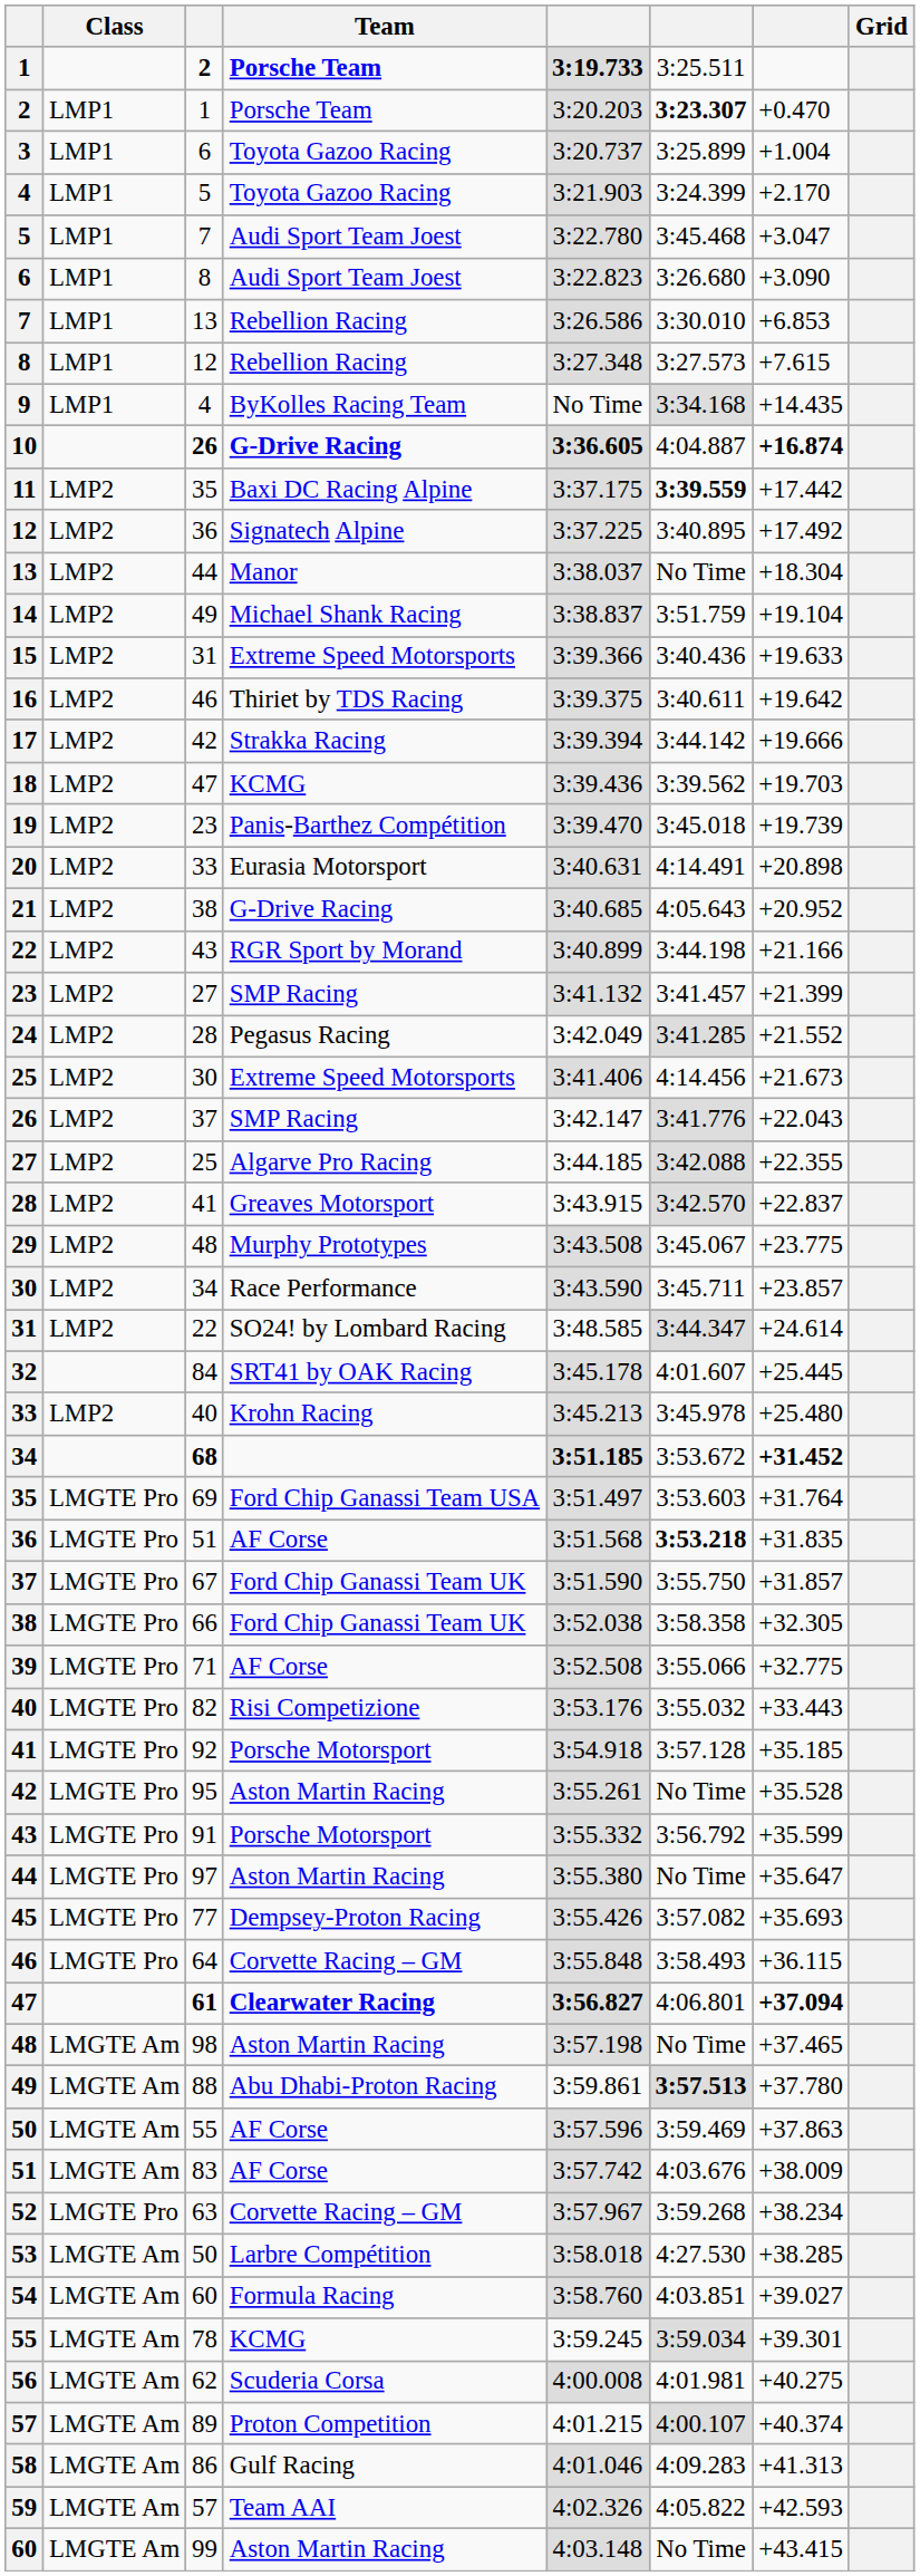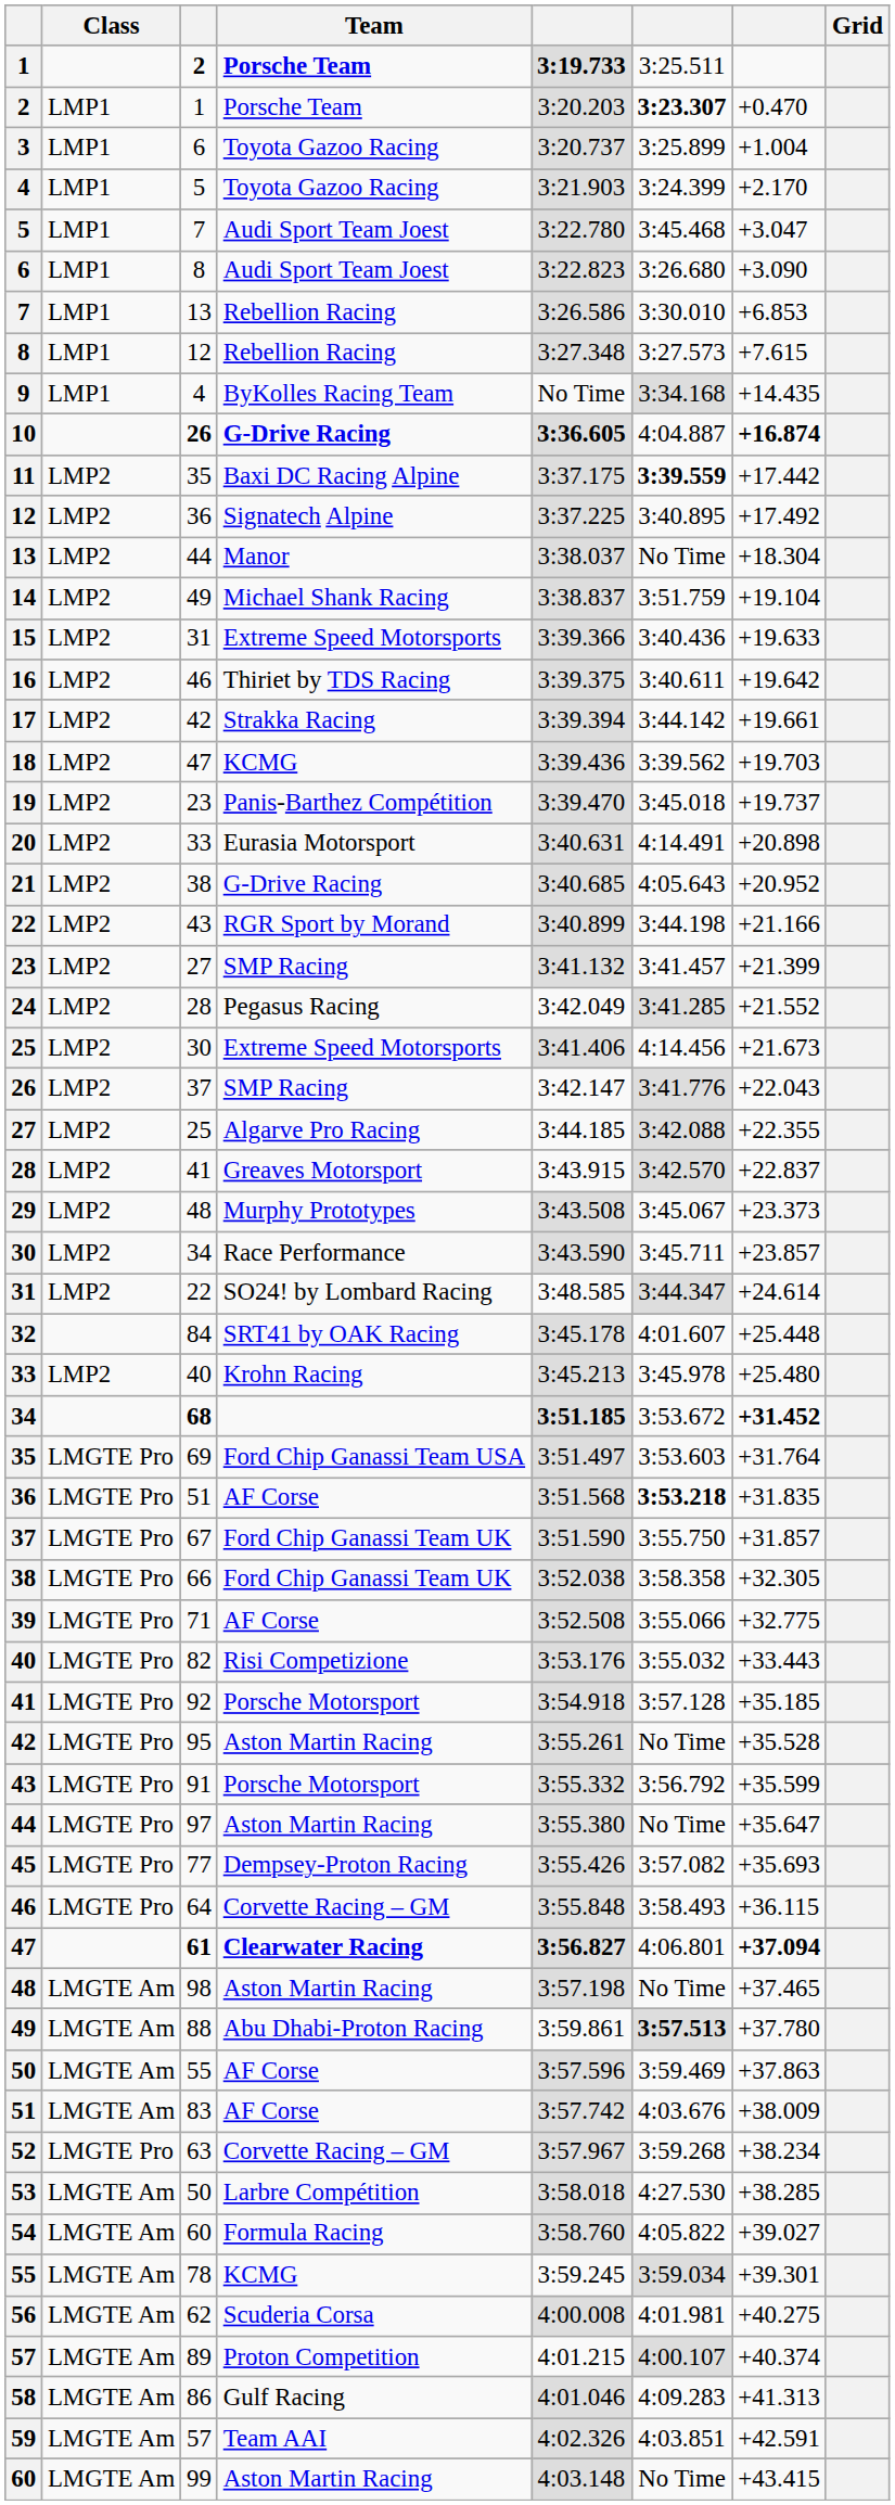 <table class="wikitable sortable" style="font-size: 85%;">
 <tr>
 <th scope=col></th>
 <th scope=col>Class</th>
 <th scope=col></th>
 <th scope=col>Team</th>
 <th scope=col></th>
 <th scope=col></th>
 <th scope=col></th>
 <th scope=col>Grid</th>
 </tr>
 <tr>
 <th scope=row>1</th>
 <td></td>
 <td align="center"><strong>2</strong></td>
 <td><strong><a href='#'>Porsche Team</a></strong></td>
 <td align="center" style="background:#ddd;"><strong>3:19.733</strong></td>
 <td align="center">3:25.511</td>
 <td></td>
 <th></th>
 </tr>
 <tr>
 <th scope=row>2</th>
 <td>LMP1</td>
 <td align="center">1</td>
 <td><a href='#'>Porsche Team</a></td>
 <td align="center" style="background:#ddd;">3:20.203</td>
 <td align="center"><strong>3:23.307</strong></td>
 <td>+0.470</td>
 <th></th>
 </tr>
 <tr>
 <th scope=row>3</th>
 <td>LMP1</td>
 <td align="center">6</td>
 <td><a href='#'>Toyota Gazoo Racing</a></td>
 <td align="center" style="background:#ddd;">3:20.737</td>
 <td align="center">3:25.899</td>
 <td>+1.004</td>
 <th></th>
 </tr>
 <tr>
 <th scope=row>4</th>
 <td>LMP1</td>
 <td align="center">5</td>
 <td><a href='#'>Toyota Gazoo Racing</a></td>
 <td align="center" style="background:#ddd;">3:21.903</td>
 <td align="center">3:24.399</td>
 <td>+2.170</td>
 <th></th>
 </tr>
 <tr>
 <th scope=row>5</th>
 <td>LMP1</td>
 <td align="center">7</td>
 <td><a href='#'>Audi Sport Team Joest</a></td>
 <td align="center" style="background:#ddd;">3:22.780</td>
 <td align="center">3:45.468</td>
 <td>+3.047</td>
 <th></th>
 </tr>
 <tr>
 <th scope=row>6</th>
 <td>LMP1</td>
 <td align="center">8</td>
 <td><a href='#'>Audi Sport Team Joest</a></td>
 <td align="center" style="background:#ddd;">3:22.823</td>
 <td align="center">3:26.680</td>
 <td>+3.090</td>
 <th></th>
 </tr>
 <tr>
 <th scope=row>7</th>
 <td>LMP1</td>
 <td align="center">13</td>
 <td><a href='#'>Rebellion Racing</a></td>
 <td align="center" style="background:#ddd;">3:26.586</td>
 <td align="center">3:30.010</td>
 <td>+6.853</td>
 <th></th>
 </tr>
 <tr>
 <th scope=row>8</th>
 <td>LMP1</td>
 <td align="center">12</td>
 <td><a href='#'>Rebellion Racing</a></td>
 <td align="center" style="background:#ddd;">3:27.348</td>
 <td align="center">3:27.573</td>
 <td>+7.615</td>
 <th></th>
 </tr>
 <tr>
 <th scope=row>9</th>
 <td>LMP1</td>
 <td align="center">4</td>
 <td><a href='#'>ByKolles Racing Team</a></td>
 <td align="center">No Time</td>
 <td align="center" style="background:#ddd;">3:34.168</td>
 <td>+14.435</td>
 <th></th>
 </tr>
 <tr>
 <th scope=row>10</th>
 <td></td>
 <td align="center"><strong>26</strong></td>
 <td><strong><a href='#'>G-Drive Racing</a></strong></td>
 <td align="center" style="background:#ddd;"><strong>3:36.605</strong></td>
 <td align="center">4:04.887</td>
 <td><strong>+16.874</strong></td>
 <th></th>
 </tr>
 <tr>
 <th scope=row>11</th>
 <td>LMP2</td>
 <td align="center">35</td>
 <td><a href='#'>Baxi DC Racing</a> <a href='#'>Alpine</a></td>
 <td align="center" style="background:#ddd;">3:37.175</td>
 <td align="center"><strong>3:39.559</strong></td>
 <td>+17.442</td>
 <th></th>
 </tr>
 <tr>
 <th scope=row>12</th>
 <td>LMP2</td>
 <td align="center">36</td>
 <td><a href='#'>Signatech</a> <a href='#'>Alpine</a></td>
 <td align="center" style="background:#ddd;">3:37.225</td>
 <td align="center">3:40.895</td>
 <td>+17.492</td>
 <th></th>
 </tr>
 <tr>
 <th scope=row>13</th>
 <td>LMP2</td>
 <td align="center">44</td>
 <td><a href='#'>Manor</a></td>
 <td align="center" style="background:#ddd;">3:38.037</td>
 <td align="center">No Time</td>
 <td>+18.304</td>
 <th></th>
 </tr>
 <tr>
 <th scope=row>14</th>
 <td>LMP2</td>
 <td align="center">49</td>
 <td><a href='#'>Michael Shank Racing</a></td>
 <td align="center" style="background:#ddd;">3:38.837</td>
 <td align="center">3:51.759</td>
 <td>+19.104</td>
 <th></th>
 </tr>
 <tr>
 <th scope=row>15</th>
 <td>LMP2</td>
 <td align="center">31</td>
 <td><a href='#'>Extreme Speed Motorsports</a></td>
 <td align="center" style="background:#ddd;">3:39.366</td>
 <td align="center">3:40.436</td>
 <td>+19.633</td>
 <th></th>
 </tr>
 <tr>
 <th scope=row>16</th>
 <td>LMP2</td>
 <td align="center">46</td>
 <td>Thiriet by <a href='#'>TDS Racing</a></td>
 <td align="center" style="background:#ddd;">3:39.375</td>
 <td align="center">3:40.611</td>
 <td>+19.642</td>
 <th></th>
 </tr>
 <tr>
 <th scope=row>17</th>
 <td>LMP2</td>
 <td align="center">42</td>
 <td><a href='#'>Strakka Racing</a></td>
 <td align="center" style="background:#ddd;">3:39.394</td>
 <td align="center">3:44.142</td>
-<td>+19.666</td>
+<td>+19.661</td>
 <th></th>
 </tr>
 <tr>
 <th scope=row>18</th>
 <td>LMP2</td>
 <td align="center">47</td>
 <td><a href='#'>KCMG</a></td>
 <td align="center" style="background:#ddd;">3:39.436</td>
 <td align="center">3:39.562</td>
 <td>+19.703</td>
 <th></th>
 </tr>
 <tr>
 <th scope=row>19</th>
 <td>LMP2</td>
 <td align="center">23</td>
 <td><a href='#'>Panis</a>-<a href='#'>Barthez Compétition</a></td>
 <td align="center" style="background:#ddd;">3:39.470</td>
 <td align="center">3:45.018</td>
-<td>+19.739</td>
+<td>+19.737</td>
 <th></th>
 </tr>
 <tr>
 <th scope=row>20</th>
 <td>LMP2</td>
 <td align="center">33</td>
 <td>Eurasia Motorsport</td>
 <td align="center" style="background:#ddd;">3:40.631</td>
 <td align="center">4:14.491</td>
 <td>+20.898</td>
 <th></th>
 </tr>
 <tr>
 <th scope=row>21</th>
 <td>LMP2</td>
 <td align="center">38</td>
 <td><a href='#'>G-Drive Racing</a></td>
 <td align="center" style="background:#ddd;">3:40.685</td>
 <td align="center">4:05.643</td>
 <td>+20.952</td>
 <th></th>
 </tr>
 <tr>
 <th scope=row>22</th>
 <td>LMP2</td>
 <td align="center">43</td>
 <td><a href='#'>RGR Sport by Morand</a></td>
 <td align="center" style="background:#ddd;">3:40.899</td>
 <td align="center">3:44.198</td>
 <td>+21.166</td>
 <th></th>
 </tr>
 <tr>
 <th scope=row>23</th>
 <td>LMP2</td>
 <td align="center">27</td>
 <td><a href='#'>SMP Racing</a></td>
 <td align="center" style="background:#ddd;">3:41.132</td>
 <td align="center">3:41.457</td>
 <td>+21.399</td>
 <th></th>
 </tr>
 <tr>
 <th scope=row>24</th>
 <td>LMP2</td>
 <td align="center">28</td>
 <td>Pegasus Racing</td>
 <td align="center">3:42.049</td>
 <td align="center" style="background:#ddd;">3:41.285</td>
 <td>+21.552</td>
 <th></th>
 </tr>
 <tr>
 <th scope=row>25</th>
 <td>LMP2</td>
 <td align="center">30</td>
 <td><a href='#'>Extreme Speed Motorsports</a></td>
 <td align="center" style="background:#ddd;">3:41.406</td>
 <td align="center">4:14.456</td>
 <td>+21.673</td>
 <th></th>
 </tr>
 <tr>
 <th scope=row>26</th>
 <td>LMP2</td>
 <td align="center">37</td>
 <td><a href='#'>SMP Racing</a></td>
 <td align="center">3:42.147</td>
 <td align="center" style="background:#ddd;">3:41.776</td>
 <td>+22.043</td>
 <th></th>
 </tr>
 <tr>
 <th scope=row>27</th>
 <td>LMP2</td>
 <td align="center">25</td>
 <td><a href='#'>Algarve Pro Racing</a></td>
 <td align="center">3:44.185</td>
 <td align="center" style="background:#ddd;">3:42.088</td>
 <td>+22.355</td>
 <th></th>
 </tr>
 <tr>
 <th scope=row>28</th>
 <td>LMP2</td>
 <td align="center">41</td>
 <td><a href='#'>Greaves Motorsport</a></td>
 <td align="center">3:43.915</td>
 <td align="center" style="background:#ddd;">3:42.570</td>
 <td>+22.837</td>
 <th></th>
 </tr>
 <tr>
 <th scope=row>29</th>
 <td>LMP2</td>
 <td align="center">48</td>
 <td><a href='#'>Murphy Prototypes</a></td>
 <td align="center" style="background:#ddd;">3:43.508</td>
 <td align="center">3:45.067</td>
-<td>+23.775</td>
+<td>+23.373</td>
 <th></th>
 </tr>
 <tr>
 <th scope=row>30</th>
 <td>LMP2</td>
 <td align="center">34</td>
 <td>Race Performance</td>
 <td align="center" style="background:#ddd;">3:43.590</td>
 <td align="center">3:45.711</td>
 <td>+23.857</td>
 <th></th>
 </tr>
 <tr>
 <th scope=row>31</th>
 <td>LMP2</td>
 <td align="center">22</td>
 <td>SO24! by Lombard Racing</td>
 <td align="center">3:48.585</td>
 <td align="center" style="background:#ddd;">3:44.347</td>
 <td>+24.614</td>
 <th></th>
 </tr>
 <tr>
 <th scope=row>32</th>
 <td></td>
 <td align="center">84</td>
 <td><a href='#'>SRT41 by OAK Racing</a></td>
 <td align="center" style="background:#ddd;">3:45.178</td>
 <td align="center">4:01.607</td>
-<td>+25.445</td>
+<td>+25.448</td>
 <th></th>
 </tr>
 <tr>
 <th scope=row>33</th>
 <td>LMP2</td>
 <td align="center">40</td>
 <td><a href='#'>Krohn Racing</a></td>
 <td align="center" style="background:#ddd;">3:45.213</td>
 <td align="center">3:45.978</td>
 <td>+25.480</td>
 <th></th>
 </tr>
 <tr>
 <th scope=row>34</th>
 <td></td>
 <td align="center"><strong>68</strong></td>
 <td></td>
 <td align="center" style="background:#ddd;"><strong>3:51.185</strong></td>
 <td align="center">3:53.672</td>
 <td><strong>+31.452</strong></td>
 <th></th>
 </tr>
 <tr>
 <th scope=row>35</th>
 <td>LMGTE Pro</td>
 <td align="center">69</td>
 <td><a href='#'>Ford Chip Ganassi Team USA</a></td>
 <td align="center" style="background:#ddd;">3:51.497</td>
 <td align="center">3:53.603</td>
 <td>+31.764</td>
 <th></th>
 </tr>
 <tr>
 <th scope=row>36</th>
 <td>LMGTE Pro</td>
 <td align="center">51</td>
 <td><a href='#'>AF Corse</a></td>
 <td align="center" style="background:#ddd;">3:51.568</td>
 <td align="center"><strong>3:53.218</strong></td>
 <td>+31.835</td>
 <th></th>
 </tr>
 <tr>
 <th scope=row>37</th>
 <td>LMGTE Pro</td>
 <td align="center">67</td>
 <td><a href='#'>Ford Chip Ganassi Team UK</a></td>
 <td align="center" style="background:#ddd;">3:51.590</td>
 <td align="center">3:55.750</td>
 <td>+31.857</td>
 <th></th>
 </tr>
 <tr>
 <th scope=row>38</th>
 <td>LMGTE Pro</td>
 <td align="center">66</td>
 <td><a href='#'>Ford Chip Ganassi Team UK</a></td>
 <td align="center" style="background:#ddd;">3:52.038</td>
 <td align="center">3:58.358</td>
 <td>+32.305</td>
 <th></th>
 </tr>
 <tr>
 <th scope=row>39</th>
 <td>LMGTE Pro</td>
 <td align="center">71</td>
 <td><a href='#'>AF Corse</a></td>
 <td align="center" style="background:#ddd;">3:52.508</td>
 <td align="center">3:55.066</td>
 <td>+32.775</td>
 <th></th>
 </tr>
 <tr>
 <th scope=row>40</th>
 <td>LMGTE Pro</td>
 <td align="center">82</td>
 <td><a href='#'>Risi Competizione</a></td>
 <td align="center" style="background:#ddd;">3:53.176</td>
 <td align="center">3:55.032</td>
 <td>+33.443</td>
 <th></th>
 </tr>
 <tr>
 <th scope=row>41</th>
 <td>LMGTE Pro</td>
 <td align="center">92</td>
 <td><a href='#'>Porsche Motorsport</a></td>
 <td align="center" style="background:#ddd;">3:54.918</td>
 <td align="center">3:57.128</td>
 <td>+35.185</td>
 <th></th>
 </tr>
 <tr>
 <th scope=row>42</th>
 <td>LMGTE Pro</td>
 <td align="center">95</td>
 <td><a href='#'>Aston Martin Racing</a></td>
 <td align="center" style="background:#ddd;">3:55.261</td>
 <td align="center">No Time</td>
 <td>+35.528</td>
 <th></th>
 </tr>
 <tr>
 <th scope=row>43</th>
 <td>LMGTE Pro</td>
 <td align="center">91</td>
 <td><a href='#'>Porsche Motorsport</a></td>
 <td align="center" style="background:#ddd;">3:55.332</td>
 <td align="center">3:56.792</td>
 <td>+35.599</td>
 <th></th>
 </tr>
 <tr>
 <th scope=row>44</th>
 <td>LMGTE Pro</td>
 <td align="center">97</td>
 <td><a href='#'>Aston Martin Racing</a></td>
 <td align="center" style="background:#ddd;">3:55.380</td>
 <td align="center">No Time</td>
 <td>+35.647</td>
 <th></th>
 </tr>
 <tr>
 <th scope=row>45</th>
 <td>LMGTE Pro</td>
 <td align="center">77</td>
 <td><a href='#'>Dempsey-Proton Racing</a></td>
 <td align="center" style="background:#ddd;">3:55.426</td>
 <td align="center">3:57.082</td>
 <td>+35.693</td>
 <th></th>
 </tr>
 <tr>
 <th scope=row>46</th>
 <td>LMGTE Pro</td>
 <td align="center">64</td>
 <td><a href='#'>Corvette Racing – GM</a></td>
 <td align="center" style="background:#ddd;">3:55.848</td>
 <td align="center">3:58.493</td>
 <td>+36.115</td>
 <th></th>
 </tr>
 <tr>
 <th scope=row>47</th>
 <td></td>
 <td align="center"><strong>61</strong></td>
 <td><strong><a href='#'>Clearwater Racing</a></strong></td>
 <td align="center" style="background:#ddd;"><strong>3:56.827</strong></td>
 <td align="center">4:06.801</td>
 <td><strong>+37.094</strong></td>
 <th></th>
 </tr>
 <tr>
 <th scope=row>48</th>
 <td>LMGTE Am</td>
 <td align="center">98</td>
 <td><a href='#'>Aston Martin Racing</a></td>
 <td align="center" style="background:#ddd;">3:57.198</td>
 <td align="center">No Time</td>
 <td>+37.465</td>
 <th></th>
 </tr>
 <tr>
 <th scope=row>49</th>
 <td>LMGTE Am</td>
 <td align="center">88</td>
 <td><a href='#'>Abu Dhabi-Proton Racing</a></td>
 <td align="center">3:59.861</td>
 <td align="center" style="background:#ddd;"><strong>3:57.513</strong></td>
 <td>+37.780</td>
 <th></th>
 </tr>
 <tr>
 <th scope=row>50</th>
 <td>LMGTE Am</td>
 <td align="center">55</td>
 <td><a href='#'>AF Corse</a></td>
 <td align="center" style="background:#ddd;">3:57.596</td>
 <td align="center">3:59.469</td>
 <td>+37.863</td>
 <th></th>
 </tr>
 <tr>
 <th scope=row>51</th>
 <td>LMGTE Am</td>
 <td align="center">83</td>
 <td><a href='#'>AF Corse</a></td>
 <td align="center" style="background:#ddd;">3:57.742</td>
 <td align="center">4:03.676</td>
 <td>+38.009</td>
 <th></th>
 </tr>
 <tr>
 <th scope=row>52</th>
 <td>LMGTE Pro</td>
 <td align="center">63</td>
 <td><a href='#'>Corvette Racing – GM</a></td>
 <td align="center" style="background:#ddd;">3:57.967</td>
 <td align="center">3:59.268</td>
 <td>+38.234</td>
 <th></th>
 </tr>
 <tr>
 <th scope=row>53</th>
 <td>LMGTE Am</td>
 <td align="center">50</td>
 <td><a href='#'>Larbre Compétition</a></td>
 <td align="center" style="background:#ddd;">3:58.018</td>
 <td align="center">4:27.530</td>
 <td>+38.285</td>
 <th></th>
 </tr>
 <tr>
 <th scope=row>54</th>
 <td>LMGTE Am</td>
 <td align="center">60</td>
 <td><a href='#'>Formula Racing</a></td>
 <td align="center" style="background:#ddd;">3:58.760</td>
-<td align="center">4:03.851</td>
+<td align="center">4:05.822</td>
 <td>+39.027</td>
 <th></th>
 </tr>
 <tr>
 <th scope=row>55</th>
 <td>LMGTE Am</td>
 <td align="center">78</td>
 <td><a href='#'>KCMG</a></td>
 <td align="center">3:59.245</td>
 <td align="center" style="background:#ddd;">3:59.034</td>
 <td>+39.301</td>
 <th></th>
 </tr>
 <tr>
 <th scope=row>56</th>
 <td>LMGTE Am</td>
 <td align="center">62</td>
 <td><a href='#'>Scuderia Corsa</a></td>
 <td align="center" style="background:#ddd;">4:00.008</td>
 <td align="center">4:01.981</td>
 <td>+40.275</td>
 <th></th>
 </tr>
 <tr>
 <th scope=row>57</th>
 <td>LMGTE Am</td>
 <td align="center">89</td>
 <td><a href='#'>Proton Competition</a></td>
 <td align="center">4:01.215</td>
 <td align="center" style="background:#ddd;">4:00.107</td>
 <td>+40.374</td>
 <th></th>
 </tr>
 <tr>
 <th scope=row>58</th>
 <td>LMGTE Am</td>
 <td align="center">86</td>
 <td>Gulf Racing</td>
 <td align="center" style="background:#ddd;">4:01.046</td>
 <td align="center">4:09.283</td>
 <td>+41.313</td>
 <th></th>
 </tr>
 <tr>
 <th scope=row>59</th>
 <td>LMGTE Am</td>
 <td align="center">57</td>
 <td><a href='#'>Team AAI</a></td>
 <td align="center" style="background:#ddd;">4:02.326</td>
-<td align="center">4:05.822</td>
-<td>+42.593</td>
+<td align="center">4:03.851</td>
+<td>+42.591</td>
 <th></th>
 </tr>
 <tr>
 <th scope=row>60</th>
 <td>LMGTE Am</td>
 <td align="center">99</td>
 <td><a href='#'>Aston Martin Racing</a></td>
 <td align="center" style="background:#ddd;">4:03.148</td>
 <td align="center">No Time</td>
 <td>+43.415</td>
 <th></th>
 </tr>
 <tr>
 </tr>
 </table>
